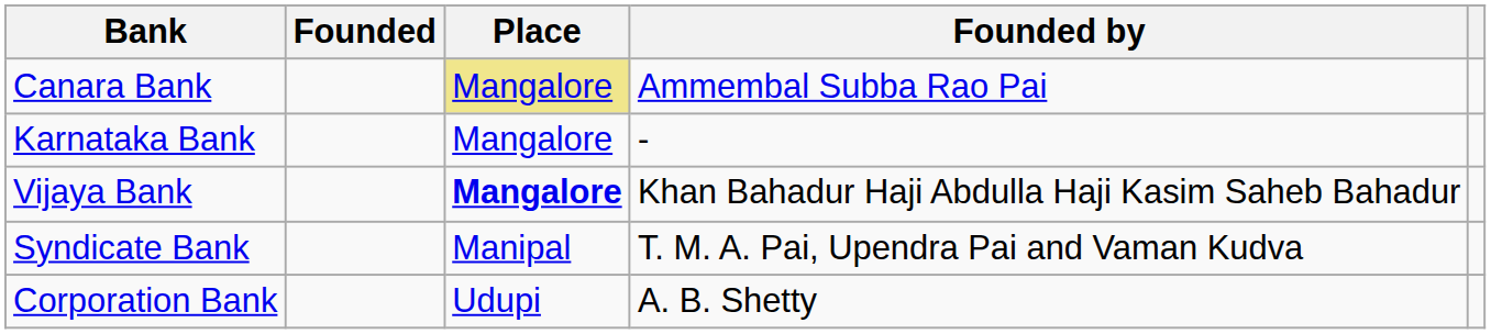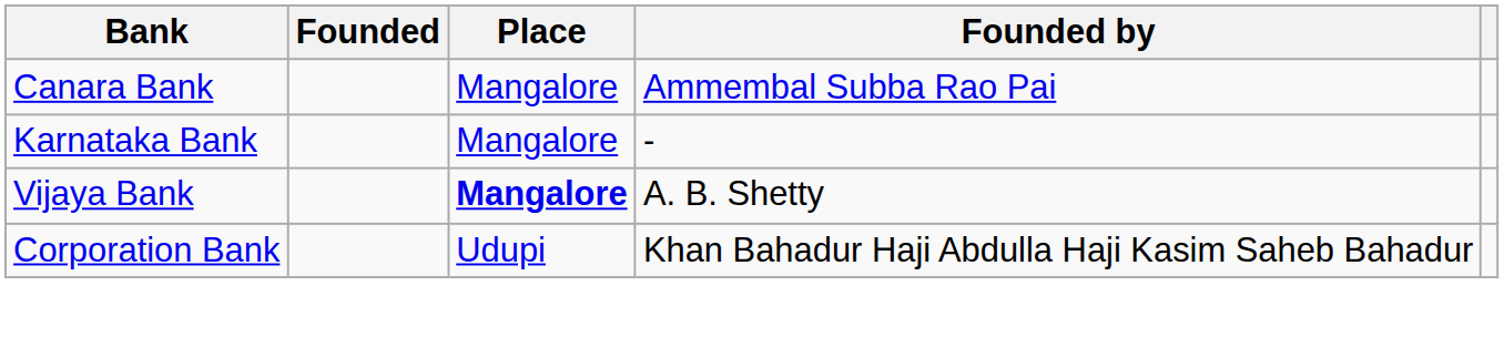 <table class="wikitable sortable">
 <tr>
 <th>Bank</th>
 <th>Founded</th>
 <th>Place</th>
 <th>Founded by</th>
 <th class="unsortable"></th>
 </tr>
 <tr>
 <td><a href='#'>Canara Bank</a></td>
 <td></td>
-<td style="background: khaki;"><a href='#'>Mangalore</a></td>
+<td><a href='#'>Mangalore</a></td>
 <td><a href='#'>Ammembal Subba Rao Pai</a></td>
 <td></td>
 </tr>
 <tr>
 <td><a href='#'>Karnataka Bank</a></td>
 <td></td>
 <td><a href='#'>Mangalore</a></td>
 <td>-</td>
 <td></td>
 </tr>
 <tr>
 <td><a href='#'>Vijaya Bank</a></td>
 <td></td>
 <td><strong><a href='#'>Mangalore</a></strong></td>
-<td>Khan Bahadur Haji Abdulla Haji Kasim Saheb Bahadur</td>
-<td></td>
-</tr>
-<tr>
-<td><a href='#'>Syndicate Bank</a></td>
-<td></td>
-<td><a href='#'>Manipal</a></td>
-<td>T. M. A. Pai, Upendra Pai and Vaman Kudva</td>
+<td>A. B. Shetty</td>
 <td></td>
 </tr>
 <tr>
 <td><a href='#'>Corporation Bank</a></td>
 <td></td>
 <td><a href='#'>Udupi</a></td>
-<td>A. B. Shetty</td>
+<td>Khan Bahadur Haji Abdulla Haji Kasim Saheb Bahadur</td>
 <td></td>
 </tr>
 </table>
